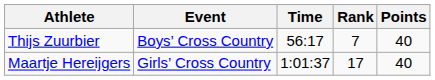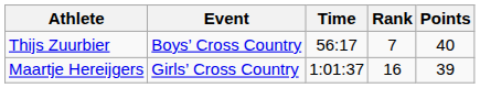 <table class="wikitable" border="1" style="font-size:90%">
 <tr>
 <th>Athlete</th>
 <th>Event</th>
 <th>Time</th>
 <th>Rank</th>
 <th>Points</th>
 </tr>
 <tr>
 <td><a href='#'>Thijs Zuurbier</a></td>
 <td><a href='#'>Boys’ Cross Country</a></td>
 <td align=center>56:17</td>
 <td align=center>7</td>
 <td align=center>40</td>
 </tr>
 <tr>
 <td><a href='#'>Maartje Hereijgers</a></td>
 <td><a href='#'>Girls’ Cross Country</a></td>
 <td align=center>1:01:37</td>
-<td align=center>17</td>
-<td align=center>40</td>
+<td align=center>16</td>
+<td align=center>39</td>
 </tr>
 </table>
